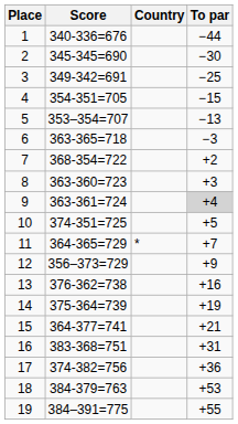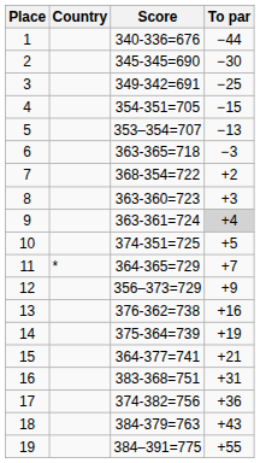 <table class="wikitable" style="font-size:95%;">
 <tr>
 <th>Place</th>
+<th>Country</th>
 <th>Score</th>
-<th>Country</th>
 <th>To par</th>
 </tr>
 <tr>
 <td align=center>1</td>
+<td></td>
 <td align=center>340-336=676</td>
-<td></td>
 <td align=center>−44</td>
 </tr>
 <tr>
 <td align=center>2</td>
+<td></td>
 <td align=center>345-345=690</td>
-<td></td>
 <td align=center>−30</td>
 </tr>
 <tr>
 <td align=center>3</td>
+<td></td>
 <td align=center>349-342=691</td>
-<td></td>
 <td align=center>−25</td>
 </tr>
 <tr>
 <td align=center>4</td>
+<td></td>
 <td align=center>354-351=705</td>
-<td></td>
 <td align=center>−15</td>
 </tr>
 <tr>
 <td align=center>5</td>
+<td></td>
 <td align=center>353–354=707</td>
-<td></td>
 <td align=center>−13</td>
 </tr>
 <tr>
 <td align=center>6</td>
+<td></td>
 <td align=center>363-365=718</td>
-<td></td>
 <td align=center>−3</td>
 </tr>
 <tr>
 <td align=center>7</td>
+<td></td>
 <td align=center>368-354=722</td>
-<td></td>
 <td align=center>+2</td>
 </tr>
 <tr>
 <td align=center>8</td>
+<td></td>
 <td align=center>363-360=723</td>
-<td></td>
 <td align=center>+3</td>
 </tr>
 <tr>
 <td align=center>9</td>
+<td></td>
 <td align=center>363-361=724</td>
-<td></td>
 <td align=center style="background: lightgrey;">+4</td>
 </tr>
 <tr>
 <td align=center>10</td>
+<td></td>
 <td align=center>374-351=725</td>
-<td></td>
 <td align=center>+5</td>
 </tr>
 <tr>
 <td align=center>11</td>
+<td>*</td>
 <td align=center>364-365=729</td>
-<td>*</td>
 <td align=center>+7</td>
 </tr>
 <tr>
 <td align=center>12</td>
+<td></td>
 <td align=center>356–373=729</td>
-<td></td>
 <td align=center>+9</td>
 </tr>
 <tr>
 <td align=center>13</td>
+<td></td>
 <td align=center>376-362=738</td>
-<td></td>
 <td align=center>+16</td>
 </tr>
 <tr>
 <td align=center>14</td>
+<td></td>
 <td align=center>375-364=739</td>
-<td></td>
 <td align=center>+19</td>
 </tr>
 <tr>
 <td align=center>15</td>
+<td></td>
 <td align=center>364-377=741</td>
-<td></td>
 <td align=center>+21</td>
 </tr>
 <tr>
 <td align=center>16</td>
+<td></td>
 <td align=center>383-368=751</td>
-<td></td>
 <td align=center>+31</td>
 </tr>
 <tr>
 <td align=center>17</td>
+<td></td>
 <td align=center>374-382=756</td>
-<td></td>
 <td align=center>+36</td>
 </tr>
 <tr>
 <td align=center>18</td>
+<td></td>
 <td align=center>384-379=763</td>
-<td></td>
-<td align=center>+53</td>
+<td align=center>+43</td>
 </tr>
 <tr>
 <td align=center>19</td>
+<td></td>
 <td align=center>384–391=775</td>
-<td></td>
 <td align=center>+55</td>
 </tr>
 </table>
